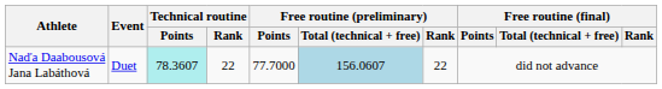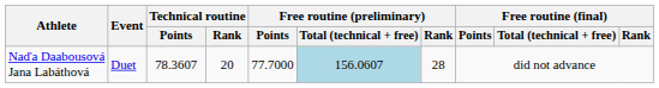 <table class="wikitable" style="font-size:90%">
 <tr>
 <th rowspan="2">Athlete</th>
 <th rowspan="2">Event</th>
 <th colspan=2>Technical routine</th>
 <th colspan=3>Free routine (preliminary)</th>
 <th colspan=3>Free routine (final)</th>
 </tr>
 <tr style="font-size:95%">
 <th>Points</th>
 <th>Rank</th>
 <th>Points</th>
 <th>Total (technical + free)</th>
 <th>Rank</th>
 <th>Points</th>
 <th>Total (technical + free)</th>
 <th>Rank</th>
 </tr>
 <tr align=center>
 <td align=left><a href='#'>Naďa Daabousová</a><br>Jana Labáthová</td>
 <td align=left><a href='#'>Duet</a></td>
-<td style="background: paleturquoise;">78.3607</td>
-<td>22</td>
+<td>78.3607</td>
+<td>20</td>
 <td>77.7000</td>
 <td style="background: lightblue;">156.0607</td>
-<td>22</td>
+<td>28</td>
 <td colspan=3>did not advance</td>
 </tr>
 </table>
